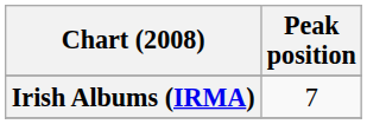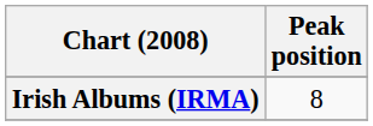 <table class="wikitable sortable plainrowheaders" style="text-align:center">
 <tr>
 <th scope="col">Chart (2008)</th>
 <th scope="col">Peak<br> position</th>
 </tr>
 <tr>
 </tr>
 <tr>
 </tr>
 <tr>
 </tr>
 <tr>
 </tr>
 <tr>
 </tr>
 <tr>
 </tr>
 <tr>
 </tr>
 <tr>
 </tr>
 <tr>
 </tr>
 <tr>
 <th scope="row">Irish Albums (<a href='#'>IRMA</a>)</th>
-<td style="text-align:center">7</td>
+<td style="text-align:center">8</td>
 </tr>
 <tr>
 </tr>
 <tr>
 </tr>
 <tr>
 </tr>
 <tr>
 </tr>
 <tr>
 </tr>
 <tr>
 </tr>
 <tr>
 </tr>
 <tr>
 </tr>
 <tr>
 </tr>
 <tr>
 </tr>
 <tr>
 </tr>
 </table>
